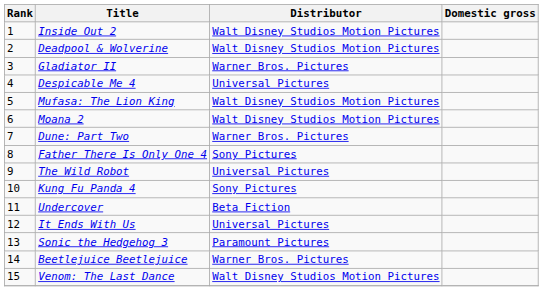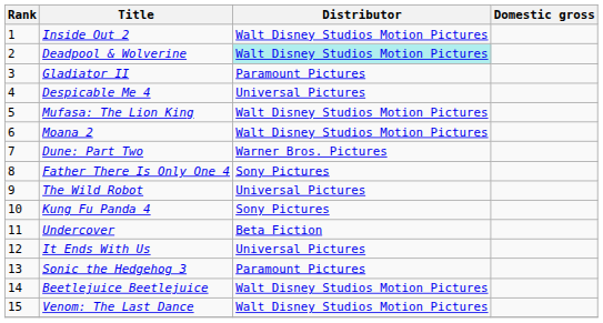 <table class="wikitable sortable" style="margin:auto; margin:auto;">
 <tr>
 <th>Rank</th>
 <th>Title</th>
 <th>Distributor</th>
 <th>Domestic gross</th>
 </tr>
 <tr>
 <td>1</td>
 <td><em><a href='#'>Inside Out 2</a></em></td>
 <td><a href='#'>Walt Disney Studios Motion Pictures</a></td>
 <td></td>
 </tr>
 <tr>
 <td>2</td>
 <td><em><a href='#'>Deadpool & Wolverine</a></em></td>
-<td><a href='#'>Walt Disney Studios Motion Pictures</a></td>
+<td style="background: paleturquoise;"><a href='#'>Walt Disney Studios Motion Pictures</a></td>
 <td></td>
 </tr>
 <tr>
 <td>3</td>
 <td><em><a href='#'>Gladiator II</a></em></td>
-<td><a href='#'>Warner Bros. Pictures</a></td>
+<td><a href='#'>Paramount Pictures</a></td>
 <td></td>
 </tr>
 <tr>
 <td>4</td>
 <td><em><a href='#'>Despicable Me 4</a></em></td>
 <td><a href='#'>Universal Pictures</a></td>
 <td></td>
 </tr>
 <tr>
 <td>5</td>
 <td><em><a href='#'>Mufasa: The Lion King</a></em></td>
 <td><a href='#'>Walt Disney Studios Motion Pictures</a></td>
 <td></td>
 </tr>
 <tr>
 <td>6</td>
 <td><em><a href='#'>Moana 2</a></em></td>
 <td><a href='#'>Walt Disney Studios Motion Pictures</a></td>
 <td></td>
 </tr>
 <tr>
 <td>7</td>
 <td><em><a href='#'>Dune: Part Two</a></em></td>
 <td><a href='#'>Warner Bros. Pictures</a></td>
 <td></td>
 </tr>
 <tr>
 <td>8</td>
 <td><em><a href='#'>Father There Is Only One 4</a></em></td>
 <td><a href='#'>Sony Pictures</a></td>
 <td></td>
 </tr>
 <tr>
 <td>9</td>
 <td><em><a href='#'>The Wild Robot</a></em></td>
 <td><a href='#'>Universal Pictures</a></td>
 <td></td>
 </tr>
 <tr>
 <td>10</td>
 <td><em><a href='#'>Kung Fu Panda 4</a></em></td>
 <td><a href='#'>Sony Pictures</a></td>
 <td></td>
 </tr>
 <tr>
 <td>11</td>
 <td><em><a href='#'>Undercover</a></em></td>
 <td><a href='#'>Beta Fiction</a></td>
 <td></td>
 </tr>
 <tr>
 <td>12</td>
 <td><em><a href='#'>It Ends With Us</a></em></td>
 <td><a href='#'>Universal Pictures</a></td>
 <td></td>
 </tr>
 <tr>
 <td>13</td>
 <td><em><a href='#'>Sonic the Hedgehog 3</a></em></td>
 <td><a href='#'>Paramount Pictures</a></td>
 <td></td>
 </tr>
 <tr>
 <td>14</td>
 <td><em><a href='#'>Beetlejuice Beetlejuice</a></em></td>
-<td><a href='#'>Warner Bros. Pictures</a></td>
+<td><a href='#'>Walt Disney Studios Motion Pictures</a></td>
 <td></td>
 </tr>
 <tr>
 <td>15</td>
 <td><em><a href='#'>Venom: The Last Dance</a></em></td>
 <td><a href='#'>Walt Disney Studios Motion Pictures</a></td>
 <td></td>
 </tr>
 <tr>
 </tr>
 </table>
